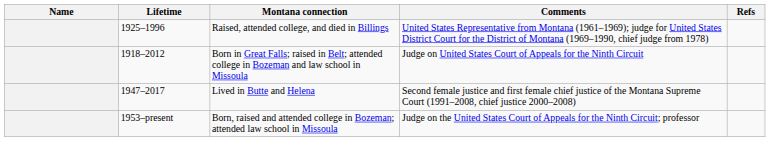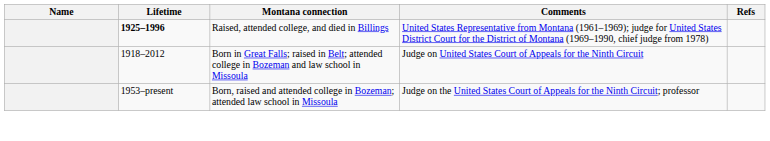 <table class="sortable wikitable plainrowheaders">
 <tr>
 <th style="width:15%;" scope="col">Name</th>
 <th style="width:12%;" scope="col">Lifetime</th>
 <th class="unsortable" style="width:25%;" scope="col">Montana connection</th>
 <th class="unsortable" style="width:43%;" scope="col">Comments</th>
 <th class="unsortable" style="width:5%;" scope="col">Refs</th>
 </tr>
 <tr valign="top">
 <th scope="row"></th>
-<td>1925–1996</td>
+<td><strong>1925–1996</strong></td>
 <td>Raised, attended college, and died in <a href='#'>Billings</a></td>
 <td><a href='#'>United States Representative from Montana</a> (1961–1969); judge for <a href='#'>United States District Court for the District of Montana</a> (1969–1990, chief judge from 1978)</td>
 <td style="text-align:center;"></td>
 </tr>
 <tr valign="top">
 <th scope="row"></th>
 <td>1918–2012</td>
 <td>Born in <a href='#'>Great Falls</a>; raised in <a href='#'>Belt</a>; attended college in <a href='#'>Bozeman</a> and law school in <a href='#'>Missoula</a></td>
 <td>Judge on <a href='#'>United States Court of Appeals for the Ninth Circuit</a></td>
 <td style="text-align:center;"></td>
 </tr>
 <tr valign="top">
 <th scope="row"></th>
-<td>1947–2017</td>
-<td>Lived in <a href='#'>Butte</a> and <a href='#'>Helena</a></td>
-<td>Second female justice and first female chief justice of the Montana Supreme Court (1991–2008, chief justice 2000–2008)</td>
-<td style="text-align:center;"></td>
-</tr>
-<tr valign="top">
-<th scope="row"></th>
 <td>1953–present</td>
 <td>Born, raised and attended college in <a href='#'>Bozeman</a>; attended law school in <a href='#'>Missoula</a></td>
 <td>Judge on the <a href='#'>United States Court of Appeals for the Ninth Circuit</a>; professor</td>
 <td style="text-align:center;"></td>
 </tr>
 </table>
